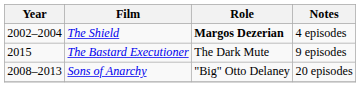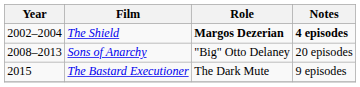 <table class="wikitable">
 <tr style="background:#ccc; text-align:center;">
 <th>Year</th>
 <th>Film</th>
 <th>Role</th>
 <th>Notes</th>
 </tr>
 <tr>
 <td>2002–2004</td>
 <td><em><a href='#'>The Shield</a></em></td>
 <td><strong>Margos Dezerian</strong></td>
-<td>4 episodes</td>
+<td><strong>4 episodes</strong></td>
+</tr>
+<tr>
+<td>2008–2013</td>
+<td><em><a href='#'>Sons of Anarchy</a></em></td>
+<td>"Big" Otto Delaney</td>
+<td>20 episodes</td>
 </tr>
 <tr>
 <td>2015</td>
 <td><em><a href='#'>The Bastard Executioner</a></em></td>
 <td>The Dark Mute</td>
 <td>9 episodes</td>
 </tr>
 <tr>
-<td>2008–2013</td>
-<td><em><a href='#'>Sons of Anarchy</a></em></td>
-<td>"Big" Otto Delaney</td>
-<td>20 episodes</td>
-</tr>
-<tr>
 </tr>
 </table>
